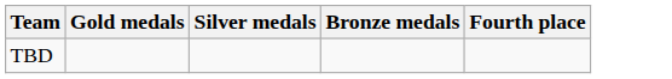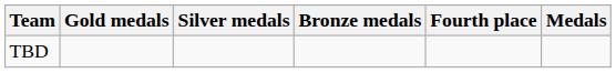 <table class=wikitable>
 <tr>
 <th>Team</th>
 <th>Gold medals</th>
 <th>Silver medals</th>
 <th>Bronze medals</th>
 <th>Fourth place</th>
+<th>Medals</th>
 </tr>
 <tr>
 <td>TBD</td>
 <td></td>
 <td></td>
 <td></td>
 <td></td>
+<td></td>
 </tr>
 </table>
